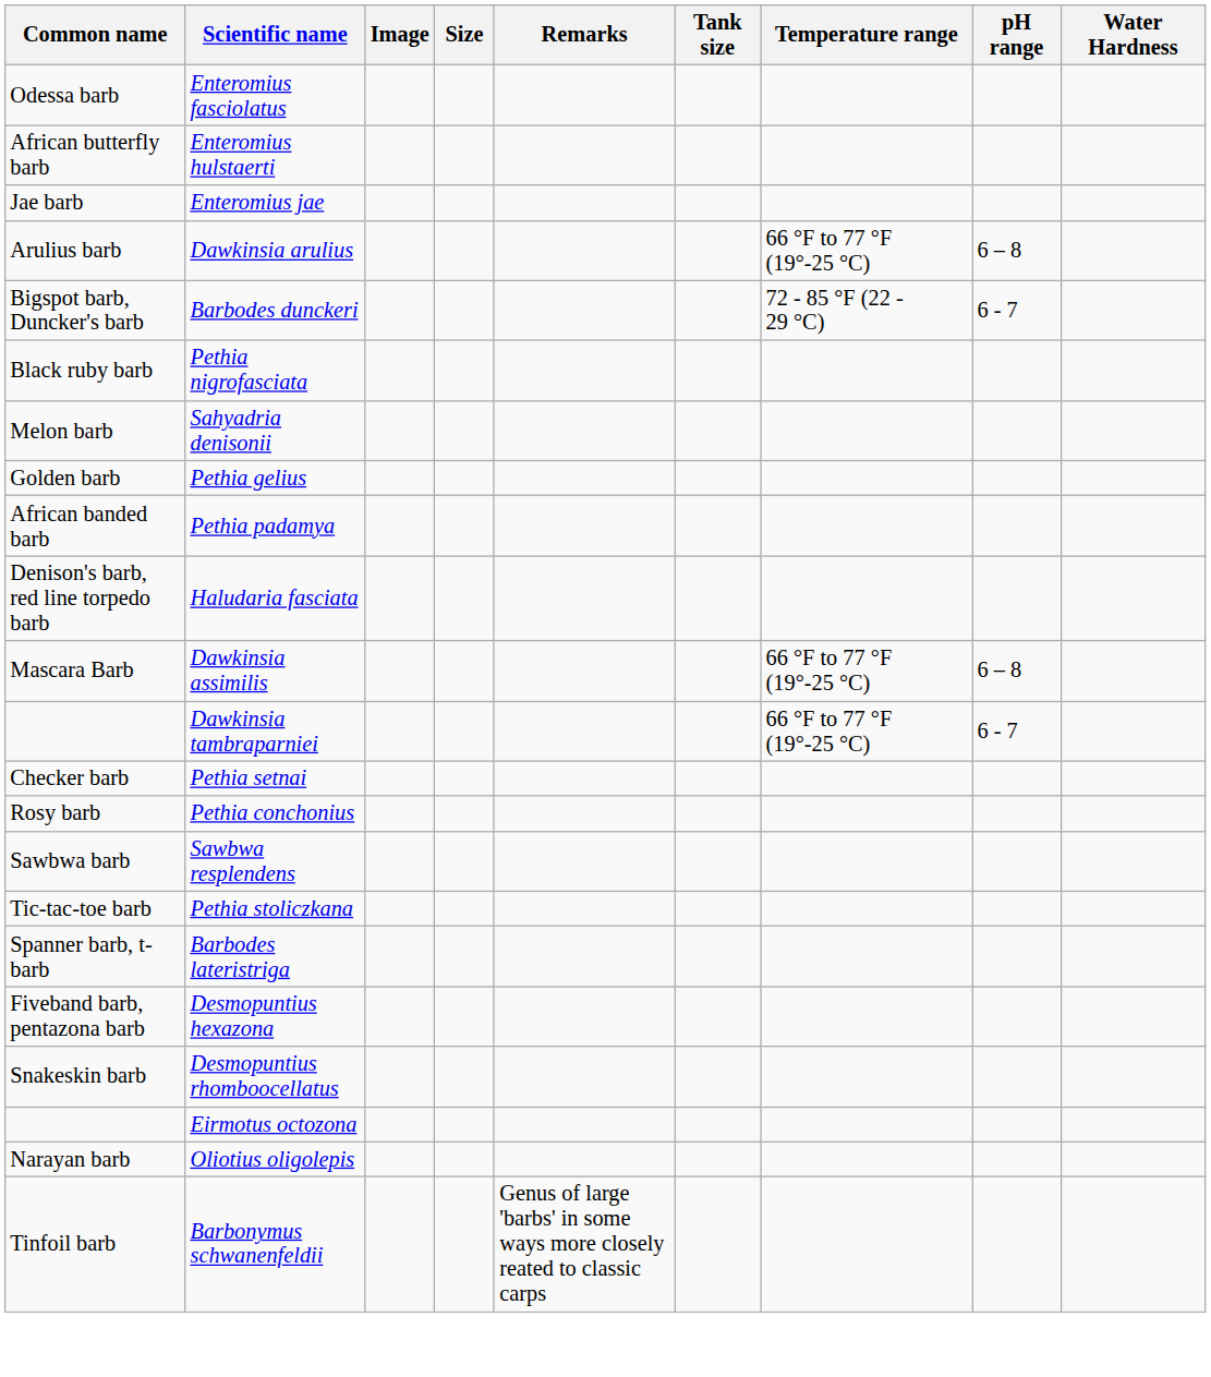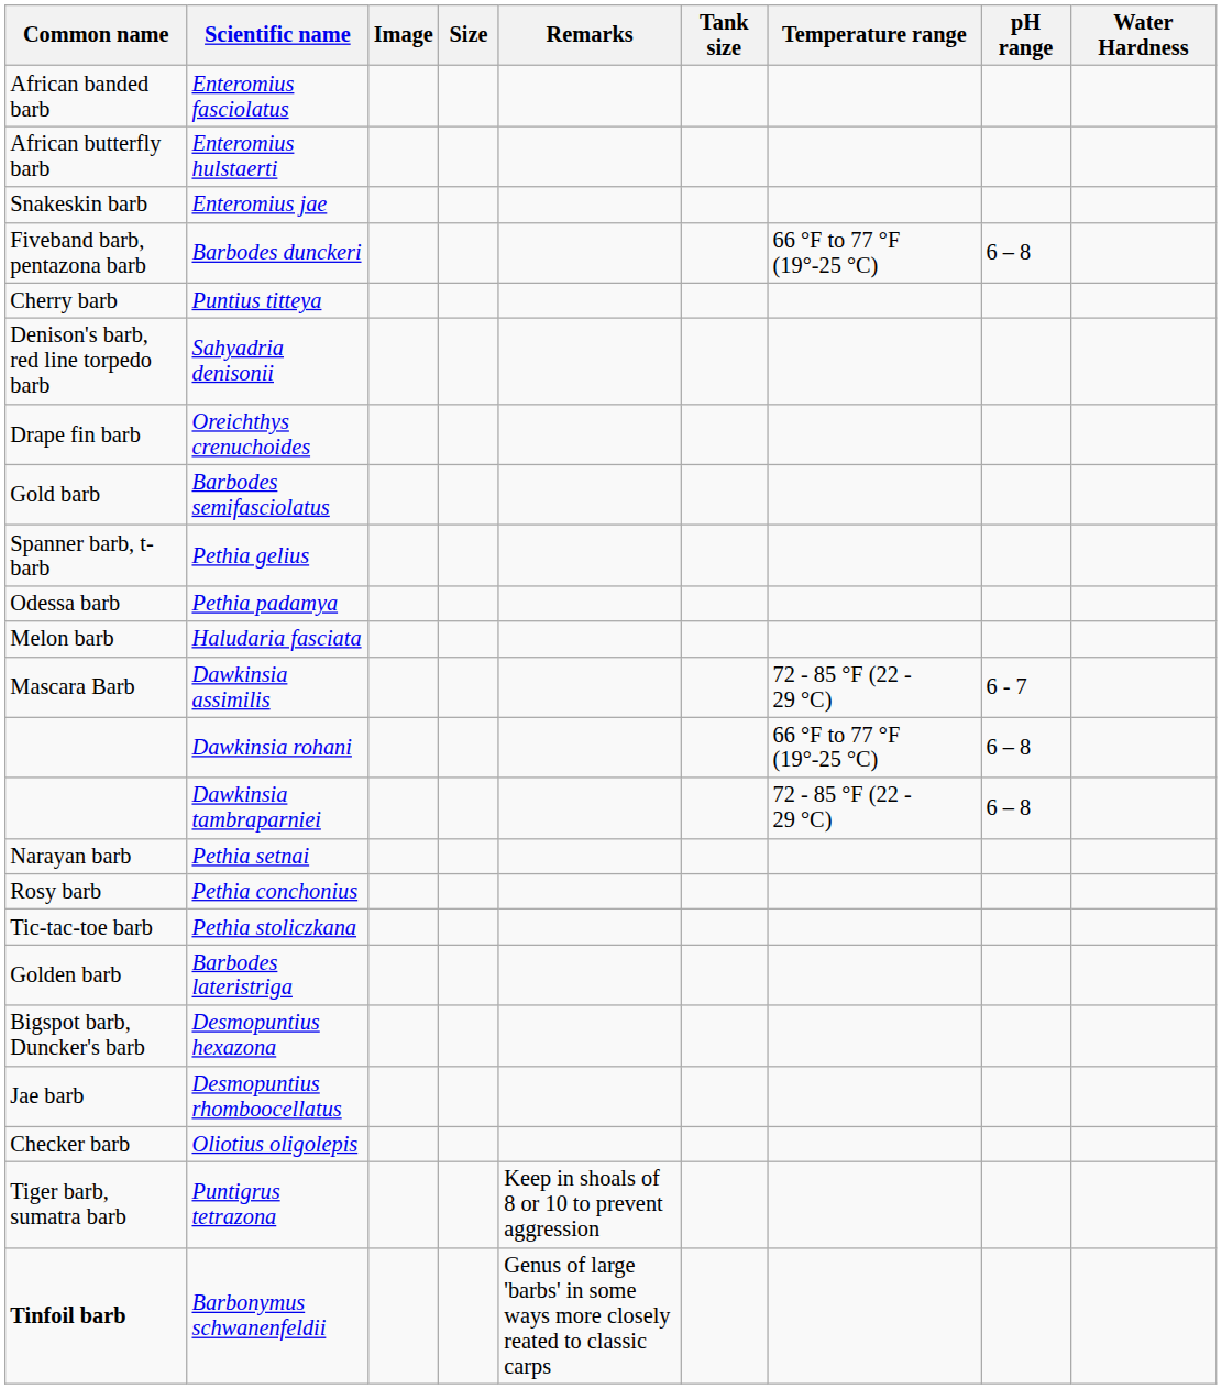 <table class="wikitable sortable">
 <tr>
 <th width="15%">Common name</th>
 <th width="15%"><a href='#'>Scientific name</a></th>
 <th width="1%">Image</th>
 <th width="5%">Size</th>
 <th width="15%">Remarks</th>
 <th>Tank size</th>
 <th class="unsortable">Temperature range</th>
 <th class="unsortable">pH range</th>
 <th>Water Hardness</th>
 </tr>
 <tr>
-<td>Odessa barb</td>
+<td>African banded barb</td>
 <td><em><a href='#'>Enteromius fasciolatus</a></em></td>
 <td align="center"></td>
 <td align="center"></td>
 <td></td>
 <td></td>
 <td></td>
 <td></td>
 <td></td>
 </tr>
 <tr>
 <td>African butterfly barb</td>
 <td><em><a href='#'>Enteromius hulstaerti</a></em></td>
 <td></td>
 <td align="center"></td>
 <td></td>
 <td></td>
 <td></td>
 <td></td>
 <td></td>
 </tr>
 <tr>
-<td>Jae barb</td>
+<td>Snakeskin barb</td>
 <td><em><a href='#'>Enteromius jae</a></em></td>
 <td align="center"></td>
 <td align="center"></td>
 <td></td>
 <td></td>
 <td></td>
 <td></td>
 <td></td>
 </tr>
 <tr>
-<td>Arulius barb</td>
-<td><em><a href='#'>Dawkinsia arulius</a></em></td>
+<td>Fiveband barb, pentazona barb</td>
+<td><em><a href='#'>Barbodes dunckeri</a></em></td>
 <td align="center"></td>
 <td align="center"></td>
 <td></td>
 <td></td>
 <td>66 °F to 77 °F (19°-25 °C)</td>
 <td>6 – 8</td>
 <td></td>
 </tr>
 <tr>
-<td>Bigspot barb, Duncker's barb</td>
-<td><em><a href='#'>Barbodes dunckeri</a></em></td>
+<td>Cherry barb</td>
+<td><em><a href='#'>Puntius titteya</a></em></td>
 <td align="center"></td>
 <td align="center"></td>
 <td></td>
 <td></td>
-<td>72 - 85 °F (22 - 29 °C)</td>
-<td>6 - 7</td>
+<td></td>
+<td></td>
 <td></td>
 </tr>
 <tr>
-<td>Black ruby barb</td>
-<td><em><a href='#'>Pethia nigrofasciata</a></em></td>
+<td>Denison's barb, red line torpedo barb</td>
+<td><em><a href='#'>Sahyadria denisonii</a></em></td>
+<td align="center"></td>
+<td align="center"></td>
+<td></td>
+<td></td>
+<td></td>
+<td></td>
+<td></td>
+</tr>
+<tr>
+<td>Drape fin barb</td>
+<td><em><a href='#'>Oreichthys crenuchoides</a></em></td>
+<td align="center"></td>
+<td align="center"></td>
+<td></td>
+<td></td>
+<td></td>
+<td></td>
+<td></td>
+</tr>
+<tr>
+<td>Gold barb</td>
+<td><em><a href='#'>Barbodes semifasciolatus</a></em></td>
+<td align="center"></td>
+<td align="center"></td>
+<td></td>
+<td></td>
+<td></td>
+<td></td>
+<td></td>
+</tr>
+<tr>
+<td>Spanner barb, t-barb</td>
+<td><em><a href='#'>Pethia gelius</a></em></td>
+<td align="center"></td>
+<td align="center"></td>
+<td></td>
+<td></td>
+<td></td>
+<td></td>
+<td></td>
+</tr>
+<tr>
+<td>Odessa barb</td>
+<td><em><a href='#'>Pethia padamya</a></em></td>
 <td align="center"></td>
 <td align="center"></td>
 <td></td>
 <td></td>
 <td></td>
 <td></td>
 <td></td>
 </tr>
 <tr>
 <td>Melon barb</td>
-<td><em><a href='#'>Sahyadria denisonii</a></em></td>
-<td align="center"></td>
-<td align="center"></td>
-<td></td>
-<td></td>
-<td></td>
-<td></td>
-<td></td>
-</tr>
-<tr>
-<td>Golden barb</td>
-<td><em><a href='#'>Pethia gelius</a></em></td>
-<td align="center"></td>
-<td align="center"></td>
-<td></td>
-<td></td>
-<td></td>
-<td></td>
-<td></td>
-</tr>
-<tr>
-<td>African banded barb</td>
-<td><em><a href='#'>Pethia padamya</a></em></td>
-<td align="center"></td>
-<td align="center"></td>
-<td></td>
-<td></td>
-<td></td>
-<td></td>
-<td></td>
-</tr>
-<tr>
-<td>Denison's barb, red line torpedo barb</td>
 <td><em><a href='#'>Haludaria fasciata</a></em></td>
 <td align="center"></td>
 <td align="center"></td>
 <td></td>
 <td></td>
 <td></td>
 <td></td>
 <td></td>
 </tr>
 <tr>
 <td>Mascara Barb</td>
 <td><em><a href='#'>Dawkinsia assimilis</a></em></td>
 <td align="center"></td>
 <td align="center"></td>
 <td></td>
 <td></td>
+<td>72 - 85 °F (22 - 29 °C)</td>
+<td>6 - 7</td>
+<td></td>
+</tr>
+<tr>
+<td></td>
+<td><em><a href='#'>Dawkinsia rohani</a></em></td>
+<td align="center"></td>
+<td align="center"></td>
+<td></td>
+<td></td>
 <td>66 °F to 77 °F (19°-25 °C)</td>
 <td>6 – 8</td>
 <td></td>
 </tr>
 <tr>
 <td></td>
 <td><em><a href='#'>Dawkinsia tambraparniei</a></em></td>
 <td align="center"></td>
 <td align="center"></td>
 <td></td>
 <td></td>
-<td>66 °F to 77 °F (19°-25 °C)</td>
-<td>6 - 7</td>
+<td>72 - 85 °F (22 - 29 °C)</td>
+<td>6 – 8</td>
 <td></td>
 </tr>
 <tr>
-<td>Checker barb</td>
+<td>Narayan barb</td>
 <td><em><a href='#'>Pethia setnai</a></em></td>
 <td align="center"></td>
 <td align="center"></td>
 <td></td>
 <td></td>
 <td></td>
 <td></td>
 <td></td>
 </tr>
 <tr>
 <td>Rosy barb</td>
 <td><em><a href='#'>Pethia conchonius</a></em></td>
 <td align="center"></td>
 <td align="center"></td>
 <td></td>
 <td></td>
 <td></td>
 <td></td>
 <td></td>
 </tr>
 <tr>
-<td>Sawbwa barb</td>
-<td><em><a href='#'>Sawbwa resplendens</a></em></td>
-<td align="center"></td>
-<td align="center"></td>
-<td></td>
-<td></td>
-<td></td>
-<td></td>
-<td></td>
-</tr>
-<tr>
 <td>Tic-tac-toe barb</td>
 <td><em><a href='#'>Pethia stoliczkana</a></em></td>
 <td align="center"></td>
 <td align="center"></td>
 <td></td>
 <td></td>
 <td></td>
 <td></td>
 <td></td>
 </tr>
 <tr>
-<td>Spanner barb, t-barb</td>
+<td>Golden barb</td>
 <td><em><a href='#'>Barbodes lateristriga</a></em></td>
 <td></td>
 <td align="center"></td>
 <td></td>
 <td></td>
 <td></td>
 <td></td>
 <td></td>
 </tr>
 <tr>
-<td>Fiveband barb, pentazona barb</td>
+<td>Bigspot barb, Duncker's barb</td>
 <td><em><a href='#'>Desmopuntius hexazona</a></em></td>
 <td align="center"></td>
 <td align="center"></td>
 <td></td>
 <td></td>
 <td></td>
 <td></td>
 <td></td>
 </tr>
 <tr>
-<td>Snakeskin barb</td>
+<td>Jae barb</td>
 <td><em><a href='#'>Desmopuntius rhomboocellatus</a></em></td>
 <td align="center"></td>
 <td align="center"></td>
 <td></td>
 <td></td>
 <td></td>
 <td></td>
 <td></td>
 </tr>
 <tr>
-<td></td>
-<td><em><a href='#'>Eirmotus octozona</a></em></td>
-<td align="center"></td>
-<td align="center"></td>
-<td></td>
-<td></td>
-<td></td>
-<td></td>
-<td></td>
-</tr>
-<tr>
-<td>Narayan barb</td>
+<td>Checker barb</td>
 <td><em><a href='#'>Oliotius oligolepis</a></em></td>
 <td align="center"></td>
 <td align="center"></td>
 <td></td>
 <td></td>
 <td></td>
 <td></td>
 <td></td>
 </tr>
 <tr>
-<td>Tinfoil barb</td>
+<td>Tiger barb, sumatra barb</td>
+<td><em><a href='#'>Puntigrus tetrazona</a></em></td>
+<td align="center"></td>
+<td align="center"></td>
+<td>Keep in shoals of 8 or 10 to prevent aggression</td>
+<td></td>
+<td></td>
+<td></td>
+<td></td>
+</tr>
+<tr>
+<td><strong>Tinfoil barb</strong></td>
 <td><em><a href='#'>Barbonymus schwanenfeldii</a></em></td>
 <td align="center"></td>
 <td align="center"></td>
 <td>Genus of large 'barbs' in some ways more closely reated to classic carps</td>
 <td></td>
 <td></td>
 <td></td>
 <td></td>
 </tr>
 </table>
